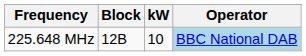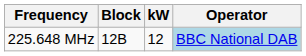 <table class="wikitable sortable">
 <tr>
 <th>Frequency</th>
 <th>Block</th>
 <th>kW</th>
 <th>Operator</th>
 </tr>
 <tr>
 <td>225.648 MHz</td>
 <td>12B</td>
-<td>10</td>
+<td>12</td>
 <td style="background: lightblue;"><a href='#'>BBC National DAB</a></td>
 </tr>
 </table>
